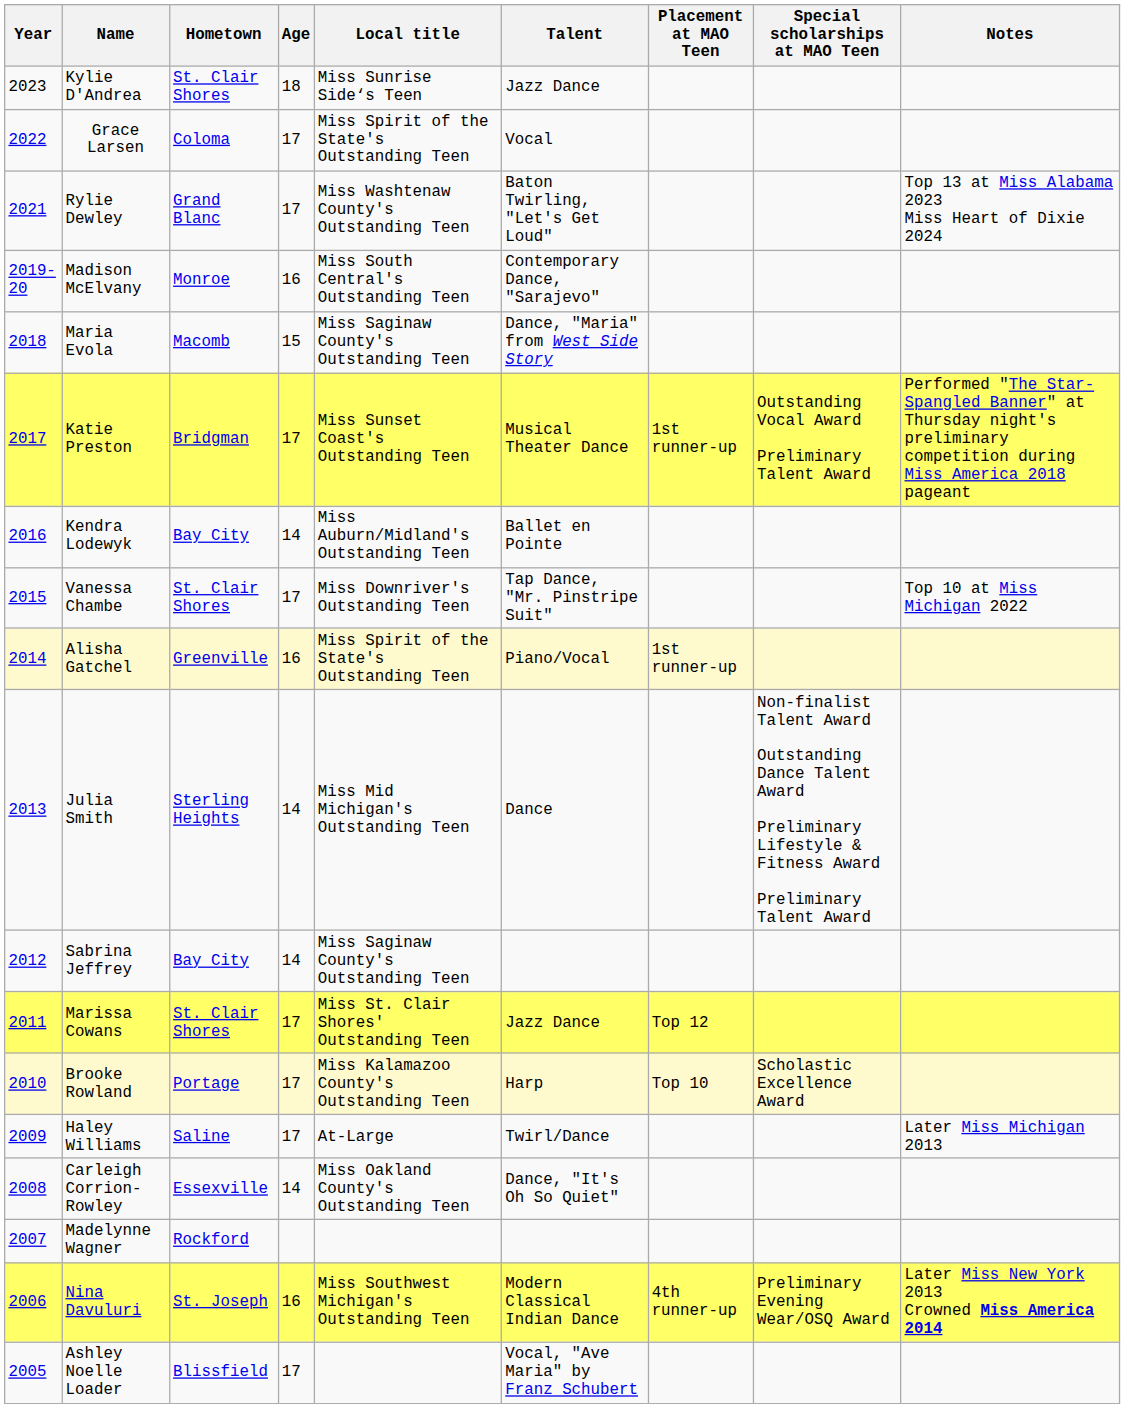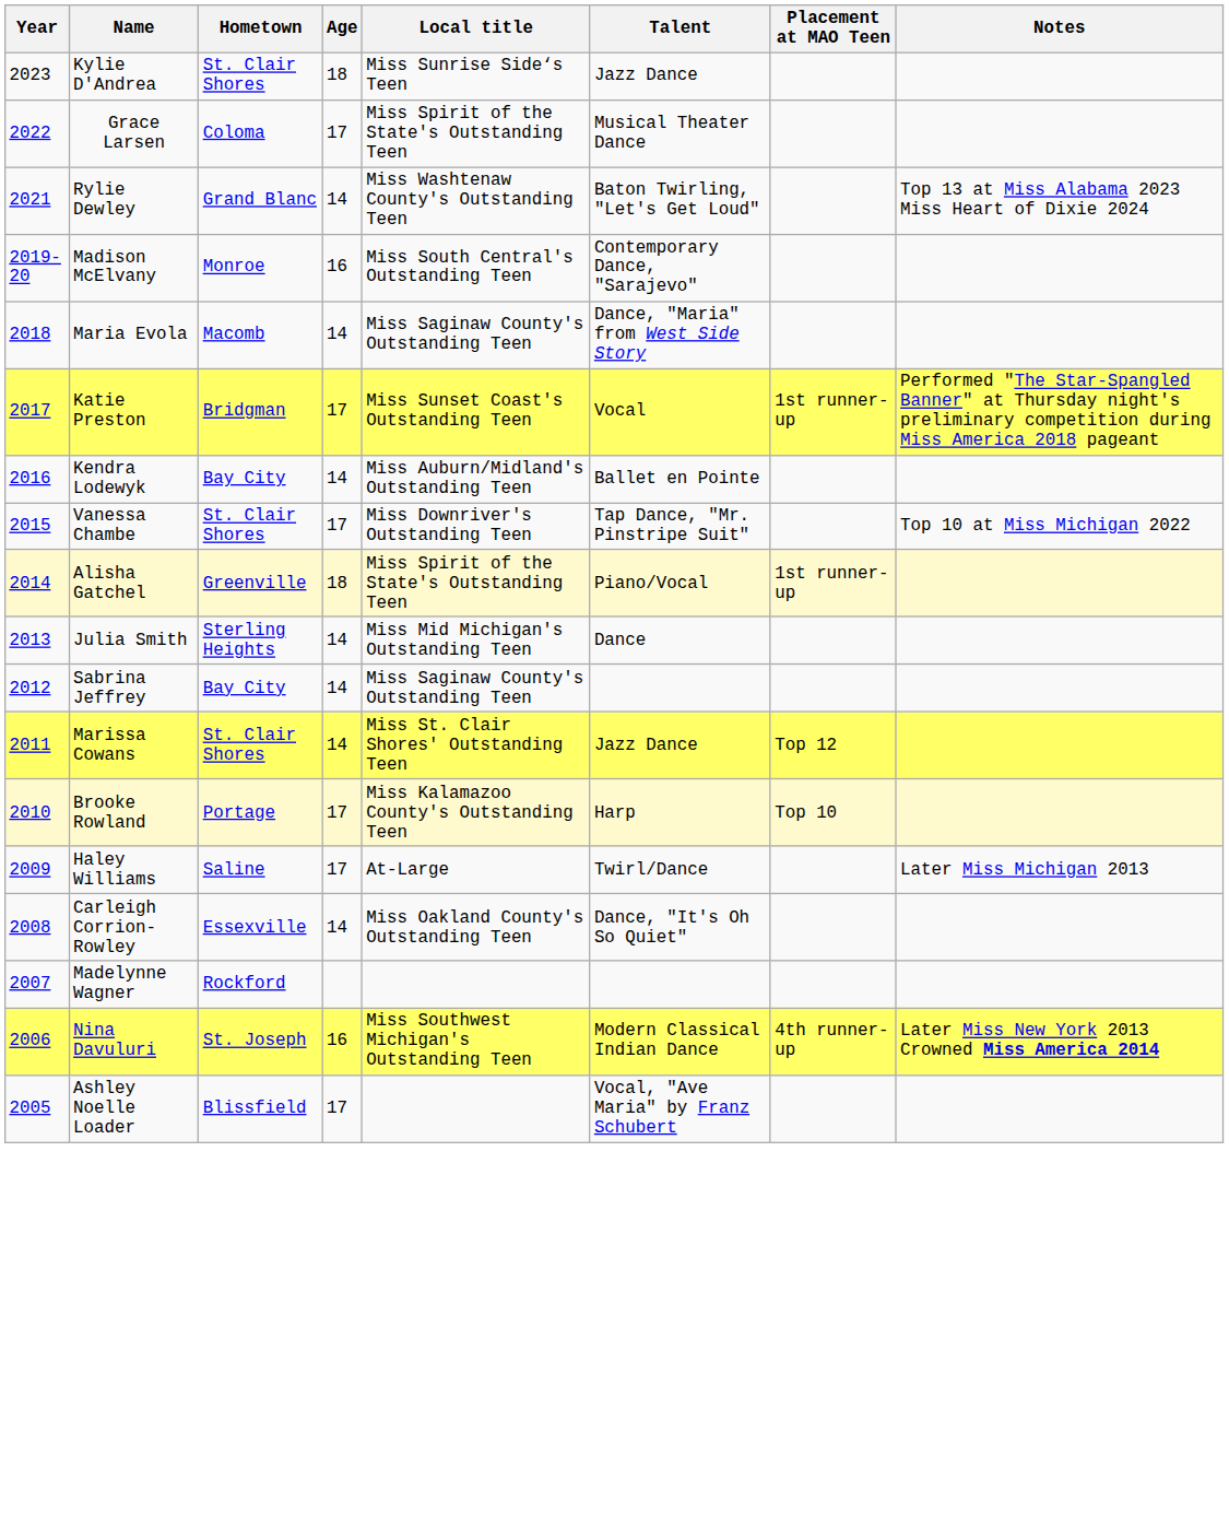 <table class="wikitable sortable"style="font-size:95%;">
 <tr bgcolor="#efefef">
 <th>Year</th>
 <th>Name</th>
 <th>Hometown</th>
 <th>Age</th>
 <th>Local title</th>
 <th>Talent</th>
 <th>Placement at MAO Teen</th>
-<th>Special scholarships at MAO Teen</th>
 <th>Notes</th>
 </tr>
 <tr>
 <td>2023</td>
 <td>Kylie D'Andrea</td>
 <td><a href='#'>St. Clair Shores</a></td>
 <td>18</td>
 <td>Miss Sunrise Side‘s Teen</td>
 <td>Jazz Dance</td>
 <td></td>
 <td></td>
-<td></td>
 </tr>
 <tr>
 <td><a href='#'>2022</a></td>
 <td align="center">Grace Larsen</td>
 <td><a href='#'>Coloma</a></td>
 <td>17</td>
 <td>Miss Spirit of the State's Outstanding Teen</td>
-<td>Vocal</td>
-<td></td>
+<td>Musical Theater Dance</td>
 <td></td>
 <td></td>
 </tr>
 <tr>
 <td><a href='#'>2021</a></td>
 <td>Rylie Dewley</td>
 <td><a href='#'>Grand Blanc</a></td>
-<td>17</td>
+<td>14</td>
 <td>Miss Washtenaw County's Outstanding Teen</td>
 <td>Baton Twirling, "Let's Get Loud"</td>
-<td></td>
 <td></td>
 <td>Top 13 at <a href='#'>Miss Alabama</a> 2023<br>Miss Heart of Dixie 2024</td>
 </tr>
 <tr>
 <td><a href='#'>2019-20</a></td>
 <td>Madison McElvany</td>
 <td><a href='#'>Monroe</a></td>
 <td>16</td>
 <td>Miss South Central's Outstanding Teen</td>
 <td>Contemporary Dance, "Sarajevo"</td>
 <td></td>
 <td></td>
-<td></td>
 </tr>
 <tr>
 <td><a href='#'>2018</a></td>
 <td>Maria Evola</td>
 <td><a href='#'>Macomb</a></td>
-<td>15</td>
+<td>14</td>
 <td>Miss Saginaw County's Outstanding Teen</td>
 <td>Dance, "Maria" from <em><a href='#'>West Side Story</a></em></td>
-<td></td>
 <td></td>
 <td></td>
 </tr>
 <tr style="background-color:#FFFF66;">
 <td><a href='#'>2017</a></td>
 <td>Katie Preston</td>
 <td><a href='#'>Bridgman</a></td>
 <td>17</td>
 <td>Miss Sunset Coast's Outstanding Teen</td>
-<td>Musical Theater Dance</td>
+<td>Vocal</td>
 <td>1st runner-up</td>
-<td>Outstanding Vocal Award<br><br>Preliminary Talent Award</td>
 <td>Performed "<a href='#'>The Star-Spangled Banner</a>" at Thursday night's preliminary competition during <a href='#'>Miss America 2018</a> pageant</td>
 </tr>
 <tr>
 <td><a href='#'>2016</a></td>
 <td>Kendra Lodewyk</td>
 <td><a href='#'>Bay City</a></td>
 <td>14</td>
 <td>Miss Auburn/Midland's Outstanding Teen</td>
 <td>Ballet en Pointe</td>
 <td></td>
 <td></td>
-<td></td>
 </tr>
 <tr>
 <td><a href='#'>2015</a></td>
 <td>Vanessa Chambe</td>
 <td><a href='#'>St. Clair Shores</a></td>
 <td>17</td>
 <td>Miss Downriver's Outstanding Teen</td>
 <td>Tap Dance, "Mr. Pinstripe Suit"</td>
 <td></td>
-<td></td>
 <td>Top 10 at <a href='#'>Miss Michigan</a> 2022</td>
 </tr>
 <tr style="background-color:#FFFACD;">
 <td><a href='#'>2014</a></td>
 <td>Alisha Gatchel</td>
 <td><a href='#'>Greenville</a></td>
-<td>16</td>
+<td>18</td>
 <td>Miss Spirit of the State's Outstanding Teen</td>
 <td>Piano/Vocal</td>
 <td>1st runner-up</td>
-<td></td>
 <td></td>
 </tr>
 <tr>
 <td><a href='#'>2013</a></td>
 <td>Julia Smith</td>
 <td><a href='#'>Sterling Heights</a></td>
 <td>14</td>
 <td>Miss Mid Michigan's Outstanding Teen</td>
 <td>Dance</td>
 <td></td>
-<td>Non-finalist Talent Award<br><br>Outstanding Dance Talent Award<br><br>Preliminary Lifestyle & Fitness Award<br><br>Preliminary Talent Award</td>
 <td></td>
 </tr>
 <tr>
 <td><a href='#'>2012</a></td>
 <td>Sabrina Jeffrey</td>
 <td><a href='#'>Bay City</a></td>
 <td>14</td>
 <td>Miss Saginaw County's Outstanding Teen</td>
 <td></td>
 <td></td>
 <td></td>
-<td></td>
 </tr>
 <tr style="background-color:#FFFF66;">
 <td><a href='#'>2011</a></td>
 <td>Marissa Cowans</td>
 <td><a href='#'>St. Clair Shores</a></td>
-<td>17</td>
+<td>14</td>
 <td>Miss St. Clair Shores' Outstanding Teen</td>
 <td>Jazz Dance</td>
 <td>Top 12</td>
-<td></td>
 <td></td>
 </tr>
 <tr style="background-color:#FFFACD;">
 <td><a href='#'>2010</a></td>
 <td>Brooke Rowland</td>
 <td><a href='#'>Portage</a></td>
 <td>17</td>
 <td>Miss Kalamazoo County's Outstanding Teen</td>
 <td>Harp</td>
 <td>Top 10</td>
-<td>Scholastic Excellence Award</td>
 <td></td>
 </tr>
 <tr>
 <td><a href='#'>2009</a></td>
 <td>Haley Williams</td>
 <td><a href='#'>Saline</a></td>
 <td>17</td>
 <td>At-Large</td>
 <td>Twirl/Dance</td>
-<td></td>
 <td></td>
 <td>Later <a href='#'>Miss Michigan</a> 2013</td>
 </tr>
 <tr>
 <td><a href='#'>2008</a></td>
 <td>Carleigh Corrion-Rowley</td>
 <td><a href='#'>Essexville</a></td>
 <td>14</td>
 <td>Miss Oakland County's Outstanding Teen</td>
 <td>Dance, "It's Oh So Quiet"</td>
 <td></td>
 <td></td>
-<td></td>
 </tr>
 <tr>
 <td><a href='#'>2007</a></td>
 <td>Madelynne Wagner</td>
 <td><a href='#'>Rockford</a></td>
-<td></td>
 <td></td>
 <td></td>
 <td></td>
 <td></td>
 <td></td>
 </tr>
 <tr style="background-color:#FFFF66;">
 <td><a href='#'>2006</a></td>
 <td><a href='#'>Nina Davuluri</a></td>
 <td><a href='#'>St. Joseph</a></td>
 <td>16</td>
 <td>Miss Southwest Michigan's Outstanding Teen</td>
 <td>Modern Classical Indian Dance</td>
 <td>4th runner-up</td>
-<td>Preliminary Evening Wear/OSQ Award</td>
 <td>Later <a href='#'>Miss New York</a> 2013<br>Crowned <strong><a href='#'>Miss America 2014</a></strong></td>
 </tr>
 <tr>
 <td><a href='#'>2005</a></td>
 <td>Ashley Noelle Loader</td>
 <td><a href='#'>Blissfield</a></td>
 <td>17</td>
 <td></td>
 <td>Vocal, "Ave Maria" by <a href='#'>Franz Schubert</a></td>
 <td></td>
 <td></td>
-<td></td>
 </tr>
 </table>
